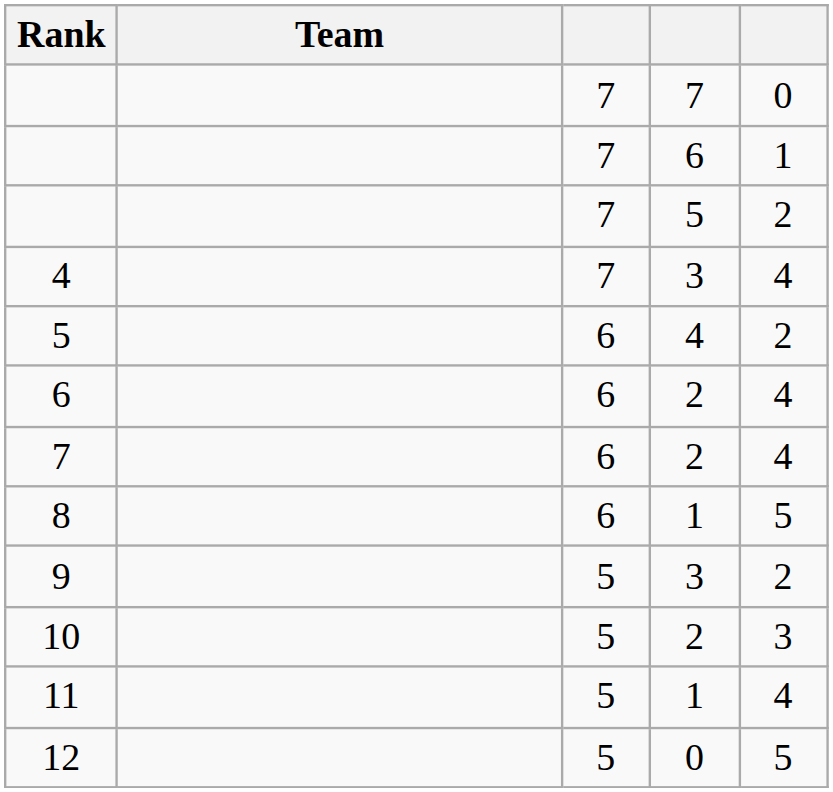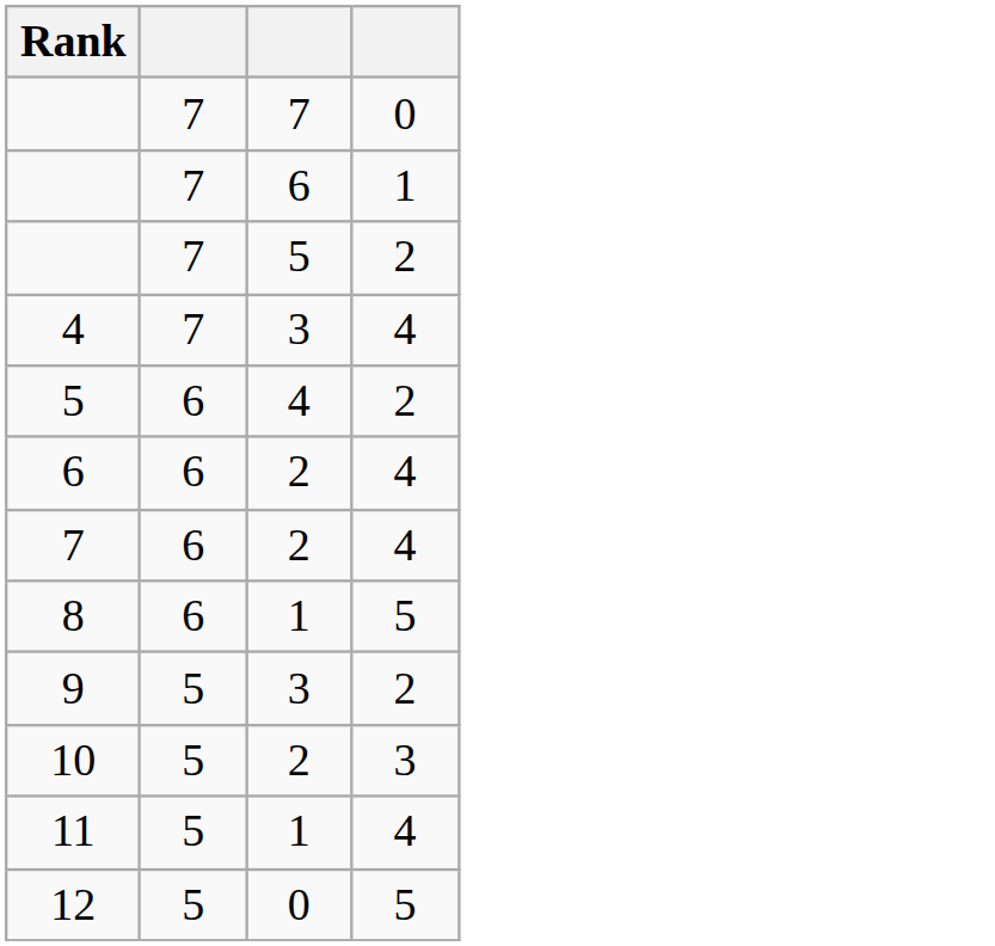 <table class="wikitable" style="text-align: center;">
 <tr>
 <th width=40>Rank</th>
-<th width=180>Team</th>
 <th width=30></th>
 <th width=30></th>
 <th width=30></th>
 </tr>
 <tr>
 <td></td>
-<td align=left></td>
 <td>7</td>
 <td>7</td>
 <td>0</td>
 </tr>
 <tr>
 <td></td>
-<td align=left></td>
 <td>7</td>
 <td>6</td>
 <td>1</td>
 </tr>
 <tr>
 <td></td>
-<td align=left></td>
 <td>7</td>
 <td>5</td>
 <td>2</td>
 </tr>
 <tr>
 <td>4</td>
-<td align=left></td>
 <td>7</td>
 <td>3</td>
 <td>4</td>
 </tr>
 <tr>
 <td>5</td>
-<td align=left></td>
 <td>6</td>
 <td>4</td>
 <td>2</td>
 </tr>
 <tr>
 <td>6</td>
-<td align=left></td>
 <td>6</td>
 <td>2</td>
 <td>4</td>
 </tr>
 <tr>
 <td>7</td>
-<td align=left></td>
 <td>6</td>
 <td>2</td>
 <td>4</td>
 </tr>
 <tr>
 <td>8</td>
-<td align=left></td>
 <td>6</td>
 <td>1</td>
 <td>5</td>
 </tr>
 <tr>
 <td>9</td>
-<td align=left></td>
 <td>5</td>
 <td>3</td>
 <td>2</td>
 </tr>
 <tr>
 <td>10</td>
-<td align=left></td>
 <td>5</td>
 <td>2</td>
 <td>3</td>
 </tr>
 <tr>
 <td>11</td>
-<td align=left></td>
 <td>5</td>
 <td>1</td>
 <td>4</td>
 </tr>
 <tr>
 <td>12</td>
-<td align=left></td>
 <td>5</td>
 <td>0</td>
 <td>5</td>
 </tr>
 </table>
